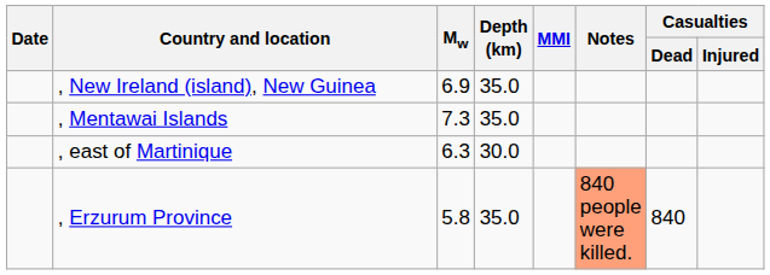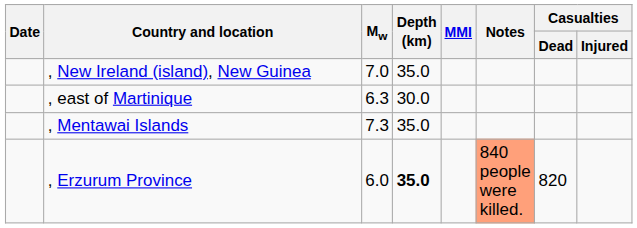 <table class="wikitable sortable sort-under" style="border:1px black; margin-left:1em;">
 <tr>
 <th rowspan="2"><small>Date</small></th>
 <th rowspan="2" style="width: 310px"><small>Country and location</small></th>
 <th rowspan="2"><small>M<sub>w</sub></small></th>
 <th rowspan="2"><small>Depth (km)</small></th>
 <th rowspan="2"><small><a href='#'>MMI</a></small></th>
 <th rowspan="2" class="unsortable"><small>Notes</small></th>
 <th colspan="2"><small>Casualties</small></th>
 </tr>
 <tr>
 <th><small>Dead</small></th>
 <th><small>Injured</small></th>
 </tr>
 <tr>
 <td></td>
 <td>, <a href='#'>New Ireland (island)</a>, <a href='#'>New Guinea</a></td>
-<td>6.9</td>
-<td>35.0</td>
-<td></td>
-<td></td>
-<td></td>
-<td></td>
-</tr>
-<tr>
-<td></td>
-<td>, <a href='#'>Mentawai Islands</a></td>
-<td>7.3</td>
+<td>7.0</td>
 <td>35.0</td>
 <td></td>
 <td></td>
 <td></td>
 <td></td>
 </tr>
 <tr>
 <td></td>
 <td>, east of <a href='#'>Martinique</a></td>
 <td>6.3</td>
 <td>30.0</td>
 <td></td>
 <td></td>
 <td></td>
 <td></td>
 </tr>
 <tr>
 <td></td>
-<td>, <a href='#'>Erzurum Province</a></td>
-<td>5.8</td>
+<td>, <a href='#'>Mentawai Islands</a></td>
+<td>7.3</td>
 <td>35.0</td>
 <td></td>
+<td></td>
+<td></td>
+<td></td>
+</tr>
+<tr>
+<td></td>
+<td>, <a href='#'>Erzurum Province</a></td>
+<td>6.0</td>
+<td><strong>35.0</strong></td>
+<td></td>
 <td style="background: lightsalmon;">840 people were killed.</td>
-<td>840</td>
+<td>820</td>
 <td></td>
 </tr>
 </table>
